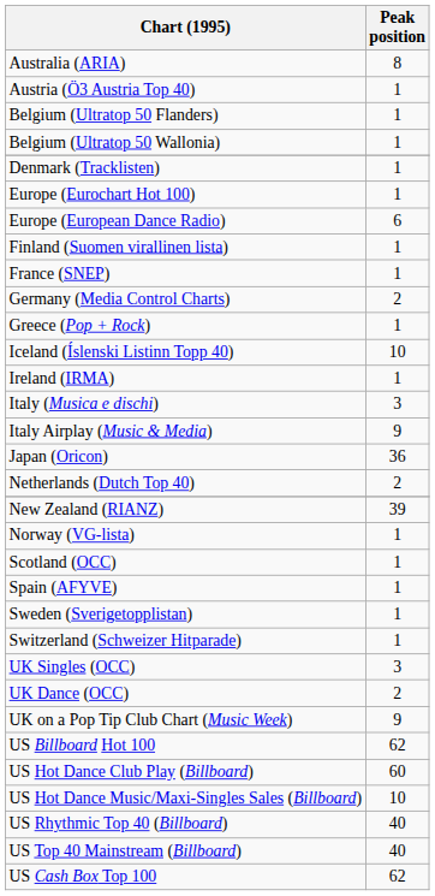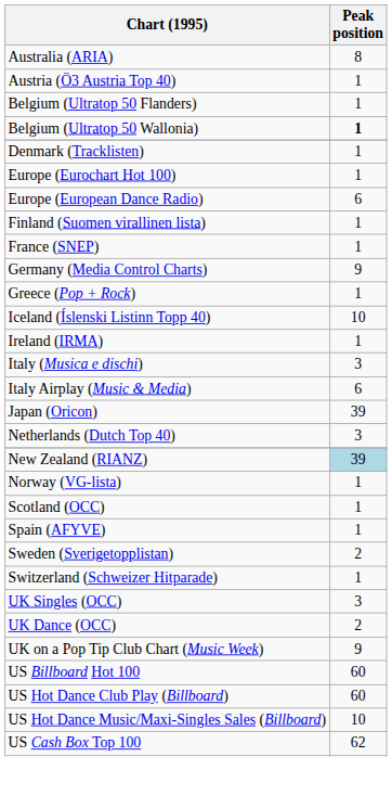 <table class="wikitable sortable">
 <tr>
 <th>Chart (1995)</th>
 <th>Peak<br>position</th>
 </tr>
 <tr>
 <td>Australia (<a href='#'>ARIA</a>)</td>
 <td align="center">8</td>
 </tr>
 <tr>
 <td>Austria (<a href='#'>Ö3 Austria Top 40</a>)</td>
 <td align="center">1</td>
 </tr>
 <tr>
 <td>Belgium (<a href='#'>Ultratop 50</a> Flanders)</td>
 <td align="center">1</td>
 </tr>
 <tr>
 <td>Belgium (<a href='#'>Ultratop 50</a> Wallonia)</td>
-<td align="center">1</td>
+<td align="center"><strong>1</strong></td>
 </tr>
 <tr>
 </tr>
 <tr>
 </tr>
 <tr>
 <td>Denmark (<a href='#'>Tracklisten</a>)</td>
 <td align="center">1</td>
 </tr>
 <tr>
 <td>Europe (<a href='#'>Eurochart Hot 100</a>)</td>
 <td align="center">1</td>
 </tr>
 <tr>
 <td>Europe (<a href='#'>European Dance Radio</a>)</td>
 <td align="center">6</td>
 </tr>
 <tr>
 <td>Finland (<a href='#'>Suomen virallinen lista</a>)</td>
 <td align="center">1</td>
 </tr>
 <tr>
 <td>France (<a href='#'>SNEP</a>)</td>
 <td align="center">1</td>
 </tr>
 <tr>
 <td>Germany (<a href='#'>Media Control Charts</a>)</td>
-<td align="center">2</td>
+<td align="center">9</td>
 </tr>
 <tr>
 <td>Greece (<em><a href='#'>Pop + Rock</a></em>)</td>
 <td align="center">1</td>
 </tr>
 <tr>
 <td>Iceland (<a href='#'>Íslenski Listinn Topp 40</a>)</td>
 <td align="center">10</td>
 </tr>
 <tr>
 <td>Ireland (<a href='#'>IRMA</a>)</td>
 <td align="center">1</td>
 </tr>
 <tr>
 <td>Italy (<em><a href='#'>Musica e dischi</a></em>)</td>
 <td align="center">3</td>
 </tr>
 <tr>
 <td>Italy Airplay (<em><a href='#'>Music & Media</a></em>)</td>
-<td align="center">9</td>
+<td align="center">6</td>
 </tr>
 <tr>
 <td>Japan (<a href='#'>Oricon</a>)</td>
-<td align="center">36</td>
+<td align="center">39</td>
 </tr>
 <tr>
 <td>Netherlands (<a href='#'>Dutch Top 40</a>)</td>
-<td align="center">2</td>
+<td align="center">3</td>
 </tr>
 <tr>
 </tr>
 <tr>
 <td>New Zealand (<a href='#'>RIANZ</a>)</td>
-<td align="center">39</td>
+<td align="center" style="background: lightblue;">39</td>
 </tr>
 <tr>
 <td>Norway (<a href='#'>VG-lista</a>)</td>
 <td align="center">1</td>
 </tr>
 <tr>
 <td>Scotland (<a href='#'>OCC</a>)</td>
 <td align="center">1</td>
 </tr>
 <tr>
 <td>Spain (<a href='#'>AFYVE</a>)</td>
 <td align="center">1</td>
 </tr>
 <tr>
 <td>Sweden (<a href='#'>Sverigetopplistan</a>)</td>
-<td align="center">1</td>
+<td align="center">2</td>
 </tr>
 <tr>
 <td>Switzerland (<a href='#'>Schweizer Hitparade</a>)</td>
 <td align="center">1</td>
 </tr>
 <tr>
 <td><a href='#'>UK Singles</a> (<a href='#'>OCC</a>)</td>
 <td align="center">3</td>
 </tr>
 <tr>
 <td><a href='#'>UK Dance</a> (<a href='#'>OCC</a>)</td>
 <td align="center">2</td>
 </tr>
 <tr>
 <td>UK on a Pop Tip Club Chart (<em><a href='#'>Music Week</a></em>)</td>
 <td align="center">9</td>
 </tr>
 <tr>
 <td>US <em><a href='#'>Billboard</a></em> <a href='#'>Hot 100</a></td>
-<td align="center">62</td>
+<td align="center">60</td>
 </tr>
 <tr>
 <td>US <a href='#'>Hot Dance Club Play</a> (<em><a href='#'>Billboard</a></em>)</td>
 <td align="center">60</td>
 </tr>
 <tr>
 <td>US <a href='#'>Hot Dance Music/Maxi-Singles Sales</a> (<em><a href='#'>Billboard</a></em>)</td>
 <td align="center">10</td>
 </tr>
 <tr>
-<td>US <a href='#'>Rhythmic Top 40</a> (<em><a href='#'>Billboard</a></em>)</td>
-<td align="center">40</td>
-</tr>
-<tr>
-<td>US <a href='#'>Top 40 Mainstream</a> (<em><a href='#'>Billboard</a></em>)</td>
-<td align="center">40</td>
-</tr>
-<tr>
 <td>US <a href='#'><em>Cash Box</em> Top 100</a></td>
 <td align="center">62</td>
 </tr>
 </table>
